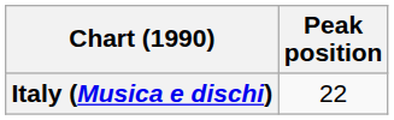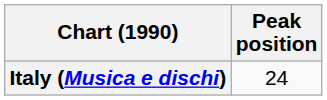 <table class="wikitable plainrowheaders" style="text-align:center">
 <tr>
 <th scope="col">Chart (1990)</th>
 <th scope="col">Peak<br>position</th>
 </tr>
 <tr>
 <th scope="row">Italy (<em><a href='#'>Musica e dischi</a></em>)</th>
-<td>22</td>
+<td>24</td>
 </tr>
 </table>
